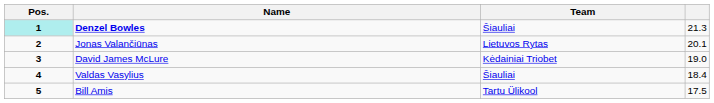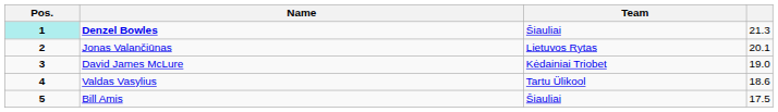 <table class="wikitable" style="width:90%;">
 <tr>
 <th style="width:10%;">Pos.</th>
 <th style="width:60%;">Name</th>
 <th style="width:40%;">Team</th>
 <th style="width:10%;"></th>
 </tr>
 <tr align=center>
 <td style="background: paleturquoise;"><strong>1</strong></td>
 <td align=left> <strong><a href='#'>Denzel Bowles</a></strong></td>
 <td align=left> <a href='#'>Šiauliai</a></td>
 <td>21.3</td>
 </tr>
 <tr align=center>
 <td><strong>2</strong></td>
 <td align=left> <a href='#'>Jonas Valančiūnas</a></td>
 <td align=left> <a href='#'>Lietuvos Rytas</a></td>
 <td>20.1</td>
 </tr>
 <tr align=center>
 <td><strong>3</strong></td>
 <td align=left> <a href='#'>David James McLure</a></td>
 <td align=left> <a href='#'>Kėdainiai Triobet</a></td>
 <td>19.0</td>
 </tr>
 <tr align=center>
 <td><strong>4</strong></td>
 <td align=left> <a href='#'>Valdas Vasylius</a></td>
-<td align=left> <a href='#'>Šiauliai</a></td>
-<td>18.4</td>
+<td align=left> <a href='#'>Tartu Ülikool</a></td>
+<td>18.6</td>
 </tr>
 <tr align=center>
 <td><strong>5</strong></td>
 <td align=left> <a href='#'>Bill Amis</a></td>
-<td align=left> <a href='#'>Tartu Ülikool</a></td>
+<td align=left> <a href='#'>Šiauliai</a></td>
 <td>17.5</td>
 </tr>
 </table>
